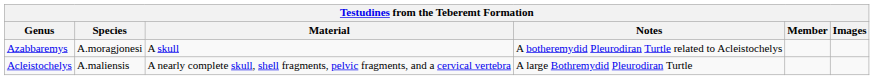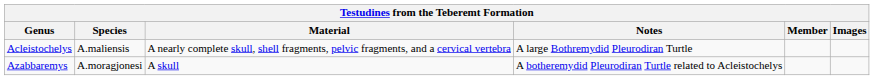 <table class="wikitable">
 <tr>
 <th colspan="6"><strong><a href='#'>Testudines</a> from the Teberemt Formation</strong></th>
 </tr>
 <tr>
 <th>Genus</th>
 <th>Species</th>
 <th>Material</th>
 <th>Notes</th>
 <th>Member</th>
 <th>Images</th>
 </tr>
 <tr>
+<td><a href='#'>Acleistochelys</a></td>
+<td>A.maliensis</td>
+<td>A nearly complete <a href='#'>skull</a>, <a href='#'>shell</a> fragments, <a href='#'>pelvic</a> fragments, and a <a href='#'>cervical vertebra</a></td>
+<td>A large <a href='#'>Bothremydid</a> <a href='#'>Pleurodiran</a> Turtle</td>
+<td></td>
+<td></td>
+</tr>
+<tr>
 <td><a href='#'>Azabbaremys</a></td>
 <td>A.moragjonesi</td>
 <td>A <a href='#'>skull</a></td>
 <td>A <a href='#'>botheremydid</a>  <a href='#'>Pleurodiran</a> <a href='#'>Turtle</a> related to Acleistochelys</td>
 <td></td>
 <td></td>
 </tr>
-<tr>
-<td><a href='#'>Acleistochelys</a></td>
-<td>A.maliensis</td>
-<td>A nearly complete <a href='#'>skull</a>, <a href='#'>shell</a> fragments, <a href='#'>pelvic</a> fragments, and a <a href='#'>cervical vertebra</a></td>
-<td>A large <a href='#'>Bothremydid</a> <a href='#'>Pleurodiran</a> Turtle</td>
-<td></td>
-<td></td>
-</tr>
 </table>
